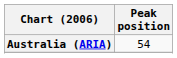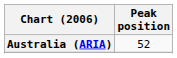 <table class="wikitable sortable plainrowheaders">
 <tr>
 <th>Chart (2006)</th>
 <th>Peak<br>position</th>
 </tr>
 <tr>
 <th scope="row">Australia (<a href='#'>ARIA</a>)</th>
-<td align="center">54</td>
+<td align="center">52</td>
 </tr>
 <tr>
 </tr>
 <tr>
 </tr>
 </table>
